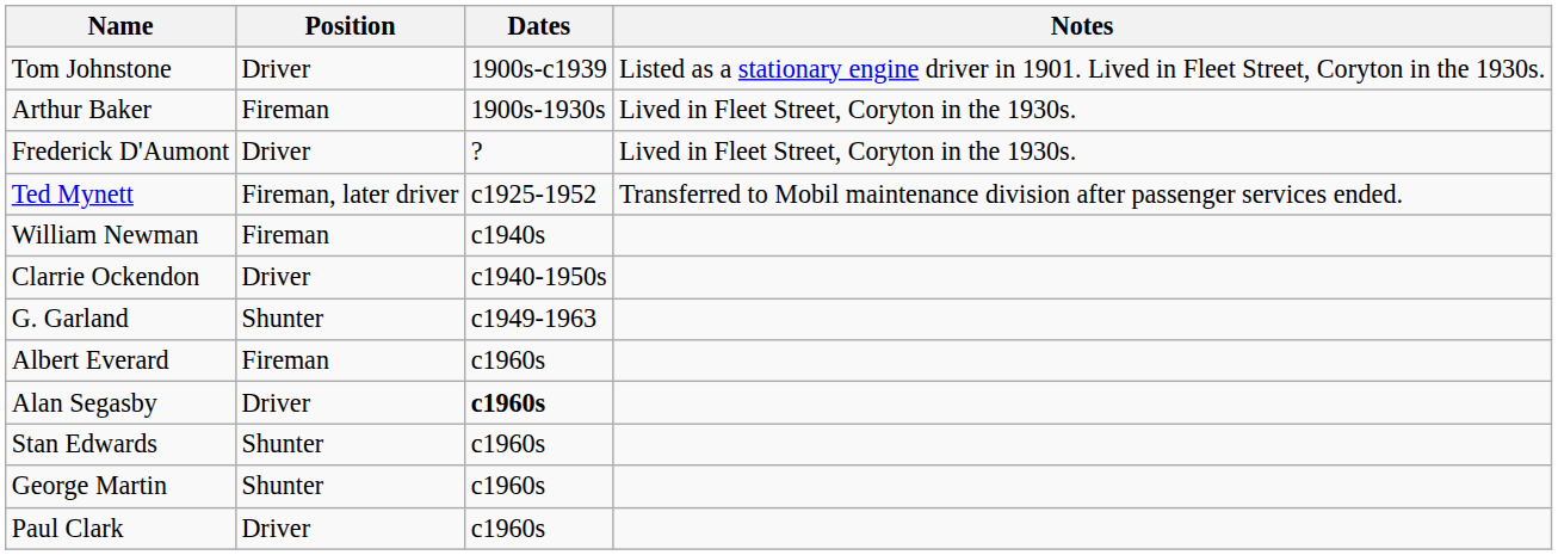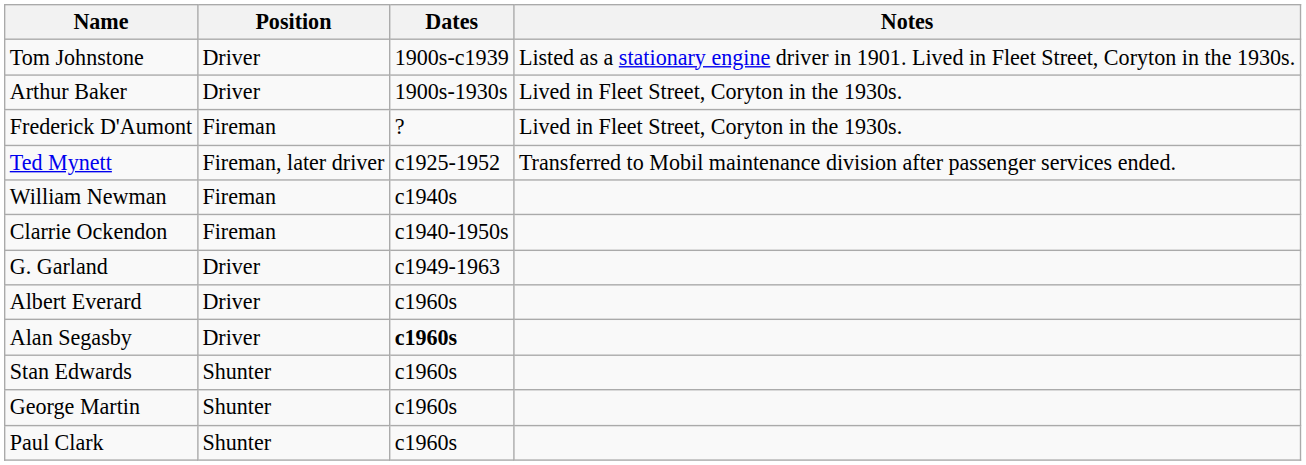 <table class="wikitable">
 <tr>
 <th>Name</th>
 <th>Position</th>
 <th>Dates</th>
 <th>Notes</th>
 </tr>
 <tr>
 <td>Tom Johnstone</td>
 <td>Driver</td>
 <td>1900s-c1939</td>
 <td>Listed as a <a href='#'>stationary engine</a> driver in 1901. Lived in Fleet Street, Coryton in the 1930s.</td>
 </tr>
 <tr>
 <td>Arthur Baker</td>
-<td>Fireman</td>
+<td>Driver</td>
 <td>1900s-1930s</td>
 <td>Lived in Fleet Street, Coryton in the 1930s.</td>
 </tr>
 <tr>
 <td>Frederick D'Aumont</td>
-<td>Driver</td>
+<td>Fireman</td>
 <td>?</td>
 <td>Lived in Fleet Street, Coryton in the 1930s.</td>
 </tr>
 <tr>
 <td><a href='#'>Ted Mynett</a></td>
 <td>Fireman, later driver</td>
 <td>c1925-1952</td>
 <td>Transferred to Mobil maintenance division after passenger services ended.</td>
 </tr>
 <tr>
 <td>William Newman</td>
 <td>Fireman</td>
 <td>c1940s</td>
 <td></td>
 </tr>
 <tr>
 <td>Clarrie Ockendon</td>
-<td>Driver</td>
+<td>Fireman</td>
 <td>c1940-1950s</td>
 <td></td>
 </tr>
 <tr>
 <td>G. Garland</td>
-<td>Shunter</td>
+<td>Driver</td>
 <td>c1949-1963</td>
 <td></td>
 </tr>
 <tr>
 <td>Albert Everard</td>
-<td>Fireman</td>
+<td>Driver</td>
 <td>c1960s</td>
 <td></td>
 </tr>
 <tr>
 <td>Alan Segasby</td>
 <td>Driver</td>
 <td><strong>c1960s</strong></td>
 <td></td>
 </tr>
 <tr>
 <td>Stan Edwards</td>
 <td>Shunter</td>
 <td>c1960s</td>
 <td></td>
 </tr>
 <tr>
 <td>George Martin</td>
 <td>Shunter</td>
 <td>c1960s</td>
 <td></td>
 </tr>
 <tr>
 <td>Paul Clark</td>
-<td>Driver</td>
+<td>Shunter</td>
 <td>c1960s</td>
 <td></td>
 </tr>
 </table>
